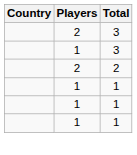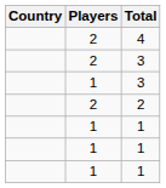 <table class="sortable wikitable">
 <tr>
 <th>Country</th>
 <th>Players</th>
 <th>Total</th>
+</tr>
+<tr>
+<td></td>
+<td align=center>2</td>
+<td align=center>4</td>
 </tr>
 <tr>
 <td></td>
 <td align=center>2</td>
 <td align=center>3</td>
 </tr>
 <tr>
 <td></td>
 <td align=center>1</td>
 <td align=center>3</td>
 </tr>
 <tr>
 <td></td>
 <td align=center>2</td>
 <td align=center>2</td>
 </tr>
 <tr>
 <td></td>
 <td align=center>1</td>
 <td align=center>1</td>
 </tr>
 <tr>
 <td></td>
 <td align=center>1</td>
 <td align=center>1</td>
 </tr>
 <tr>
 <td></td>
 <td align=center>1</td>
 <td align=center>1</td>
 </tr>
 </table>
